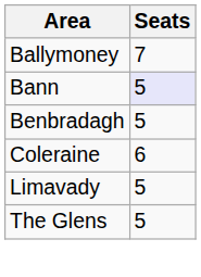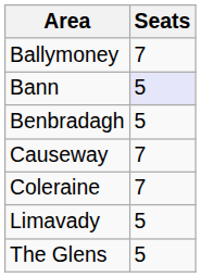 <table class="wikitable">
 <tr>
 <th>Area</th>
 <th>Seats</th>
 </tr>
 <tr>
 <td>Ballymoney</td>
 <td>7</td>
 </tr>
 <tr>
 <td>Bann</td>
 <td style="background: lavender;">5</td>
 </tr>
 <tr>
 <td>Benbradagh</td>
 <td>5</td>
 </tr>
 <tr>
+<td>Causeway</td>
+<td>7</td>
+</tr>
+<tr>
 <td>Coleraine</td>
-<td>6</td>
+<td>7</td>
 </tr>
 <tr>
 <td>Limavady</td>
 <td>5</td>
 </tr>
 <tr>
 <td>The Glens</td>
 <td>5</td>
 </tr>
 </table>
